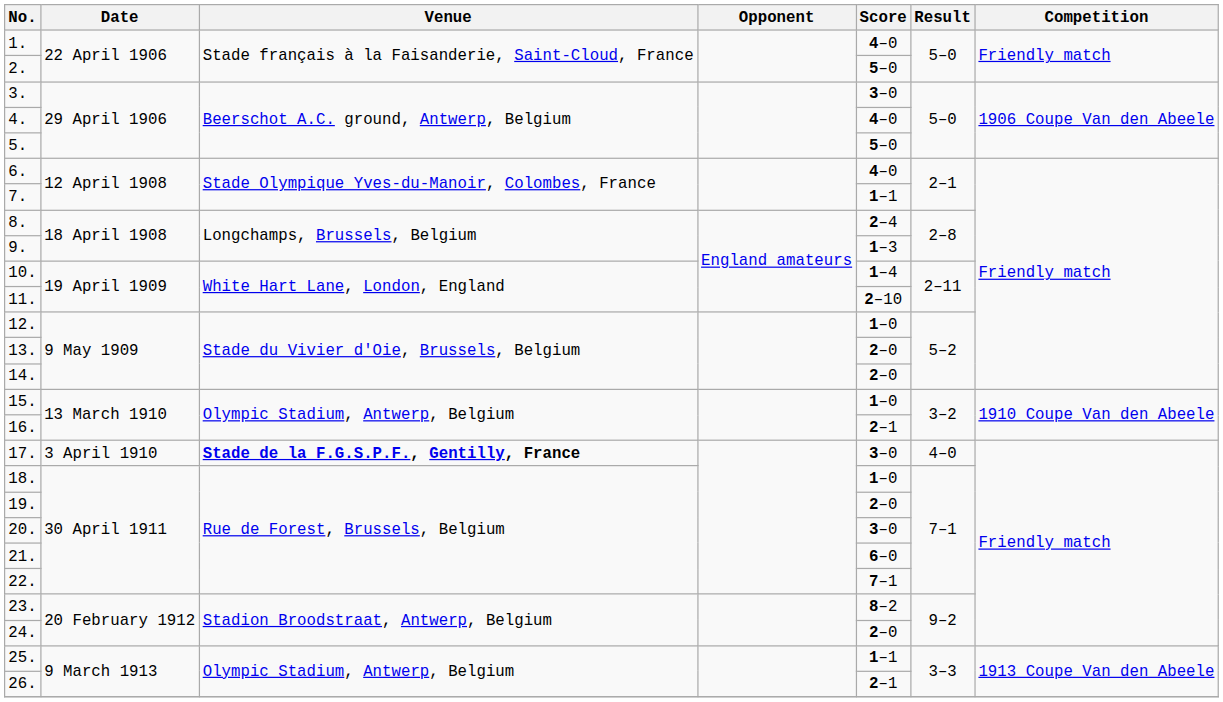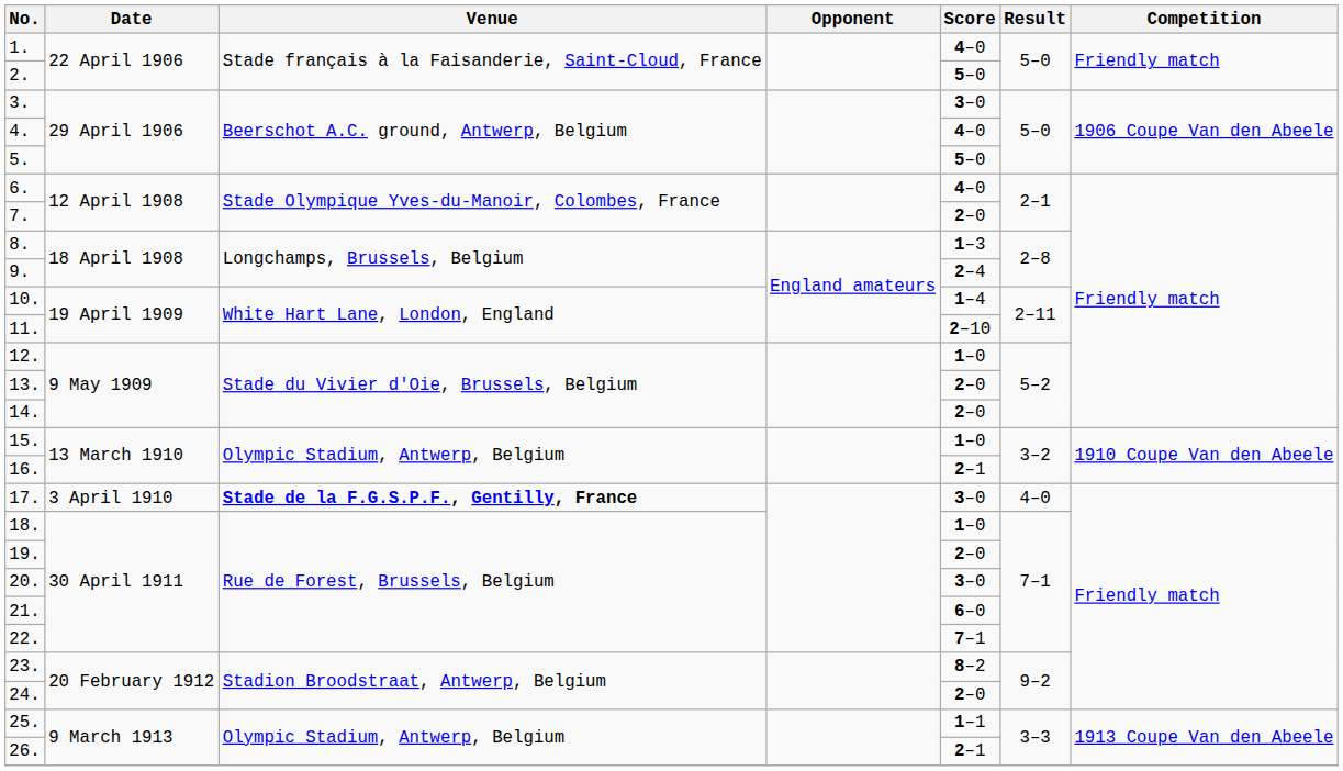 <table class="wikitable sortable plainrowheaders">
 <tr>
 <th scope=col>No.</th>
 <th scope=col>Date</th>
 <th scope=col>Venue</th>
 <th scope=col>Opponent</th>
 <th scope=col>Score</th>
 <th scope=col>Result</th>
 <th scope=col>Competition</th>
 </tr>
 <tr>
 <td>1.</td>
 <td rowspan="2">22 April 1906</td>
 <td rowspan="2">Stade français à la Faisanderie, <a href='#'>Saint-Cloud</a>, France</td>
 <td rowspan="2"></td>
 <td align=center><strong>4</strong>–0</td>
 <td rowspan="2" style="text-align:center">5–0</td>
 <td rowspan="2"><a href='#'>Friendly match</a></td>
 </tr>
 <tr>
 <td>2.</td>
 <td align=center><strong>5</strong>–0</td>
 </tr>
 <tr>
 <td>3.</td>
 <td rowspan="3">29 April 1906</td>
 <td rowspan="3"><a href='#'>Beerschot A.C.</a> ground, <a href='#'>Antwerp</a>, Belgium</td>
 <td rowspan="3"></td>
 <td align=center><strong>3</strong>–0</td>
 <td rowspan="3" style="text-align:center">5–0</td>
 <td rowspan="3"><a href='#'>1906 Coupe Van den Abeele</a></td>
 </tr>
 <tr>
 <td>4.</td>
 <td align=center><strong>4</strong>–0</td>
 </tr>
 <tr>
 <td>5.</td>
 <td align=center><strong>5</strong>–0</td>
 </tr>
 <tr>
 <td>6.</td>
 <td rowspan="2">12 April 1908</td>
 <td rowspan="2"><a href='#'>Stade Olympique Yves-du-Manoir</a>, <a href='#'>Colombes</a>, France</td>
 <td rowspan="2"></td>
 <td align=center><strong>4</strong>–0</td>
 <td rowspan="2" style="text-align:center">2–1</td>
 <td rowspan="9"><a href='#'>Friendly match</a></td>
 </tr>
 <tr>
 <td>7.</td>
-<td align=center><strong>1</strong>–1</td>
+<td align=center><strong>2</strong>–0</td>
 </tr>
 <tr>
 <td>8.</td>
 <td rowspan="2">18 April 1908</td>
 <td rowspan="2">Longchamps, <a href='#'>Brussels</a>, Belgium</td>
 <td rowspan="4"> <a href='#'>England amateurs</a></td>
-<td align=center><strong>2</strong>–4</td>
+<td align=center><strong>1</strong>–3</td>
 <td rowspan="2" style="text-align:center">2–8</td>
 </tr>
 <tr>
 <td>9.</td>
-<td align=center><strong>1</strong>–3</td>
+<td align=center><strong>2</strong>–4</td>
 </tr>
 <tr>
 <td>10.</td>
 <td rowspan="2">19 April 1909</td>
 <td rowspan="2"><a href='#'>White Hart Lane</a>, <a href='#'>London</a>, England</td>
 <td align=center><strong>1</strong>–4</td>
 <td rowspan="2" style="text-align:center">2–11</td>
 </tr>
 <tr>
 <td>11.</td>
 <td align=center><strong>2</strong>–10</td>
 </tr>
 <tr>
 <td>12.</td>
 <td rowspan="3">9 May 1909</td>
 <td rowspan="3"><a href='#'>Stade du Vivier d'Oie</a>, <a href='#'>Brussels</a>, Belgium</td>
 <td rowspan="3"></td>
 <td align=center><strong>1</strong>–0</td>
 <td rowspan="3" style="text-align:center">5–2</td>
 </tr>
 <tr>
 <td>13.</td>
 <td align=center><strong>2</strong>–0</td>
 </tr>
 <tr>
 <td>14.</td>
 <td align=center><strong>2</strong>–0</td>
 </tr>
 <tr>
 <td>15.</td>
 <td rowspan="2">13 March 1910</td>
 <td rowspan="2"><a href='#'>Olympic Stadium</a>, <a href='#'>Antwerp</a>, Belgium</td>
 <td rowspan="2"></td>
 <td align=center><strong>1</strong>–0</td>
 <td rowspan="2" style="text-align:center">3–2</td>
 <td rowspan="2"><a href='#'>1910 Coupe Van den Abeele</a></td>
 </tr>
 <tr>
 <td>16.</td>
 <td align=center><strong>2</strong>–1</td>
 </tr>
 <tr>
 <td>17.</td>
 <td>3 April 1910</td>
 <td><strong><a href='#'>Stade de la F.G.S.P.F.</a>, <a href='#'>Gentilly</a>, France</strong></td>
 <td rowspan="6"></td>
 <td align=center><strong>3</strong>–0</td>
 <td style="text-align:center">4–0</td>
 <td rowspan="8"><a href='#'>Friendly match</a></td>
 </tr>
 <tr>
 <td>18.</td>
 <td rowspan="5">30 April 1911</td>
 <td rowspan="5"><a href='#'>Rue de Forest</a>, <a href='#'>Brussels</a>, Belgium</td>
 <td align=center><strong>1</strong>–0</td>
 <td rowspan="5" style="text-align:center">7–1</td>
 </tr>
 <tr>
 <td>19.</td>
 <td align=center><strong>2</strong>–0</td>
 </tr>
 <tr>
 <td>20.</td>
 <td align=center><strong>3</strong>–0</td>
 </tr>
 <tr>
 <td>21.</td>
 <td align=center><strong>6</strong>–0</td>
 </tr>
 <tr>
 <td>22.</td>
 <td align=center><strong>7</strong>–1</td>
 </tr>
 <tr>
 <td>23.</td>
 <td rowspan="2">20 February 1912</td>
 <td rowspan="2"><a href='#'>Stadion Broodstraat</a>, <a href='#'>Antwerp</a>, Belgium</td>
 <td rowspan="2"></td>
 <td align=center><strong>8</strong>–2</td>
 <td rowspan="2" style="text-align:center">9–2</td>
 </tr>
 <tr>
 <td>24.</td>
 <td align=center><strong>2</strong>–0</td>
 </tr>
 <tr>
 <td>25.</td>
 <td rowspan="2">9 March 1913</td>
 <td rowspan="2"><a href='#'>Olympic Stadium</a>, <a href='#'>Antwerp</a>, Belgium</td>
 <td rowspan="2"></td>
 <td align=center><strong>1</strong>–1</td>
 <td rowspan="2" style="text-align:center">3–3</td>
 <td rowspan="2"><a href='#'>1913 Coupe Van den Abeele</a></td>
 </tr>
 <tr>
 <td>26.</td>
 <td align=center><strong>2</strong>–1</td>
 </tr>
 <tr>
 </tr>
 </table>
